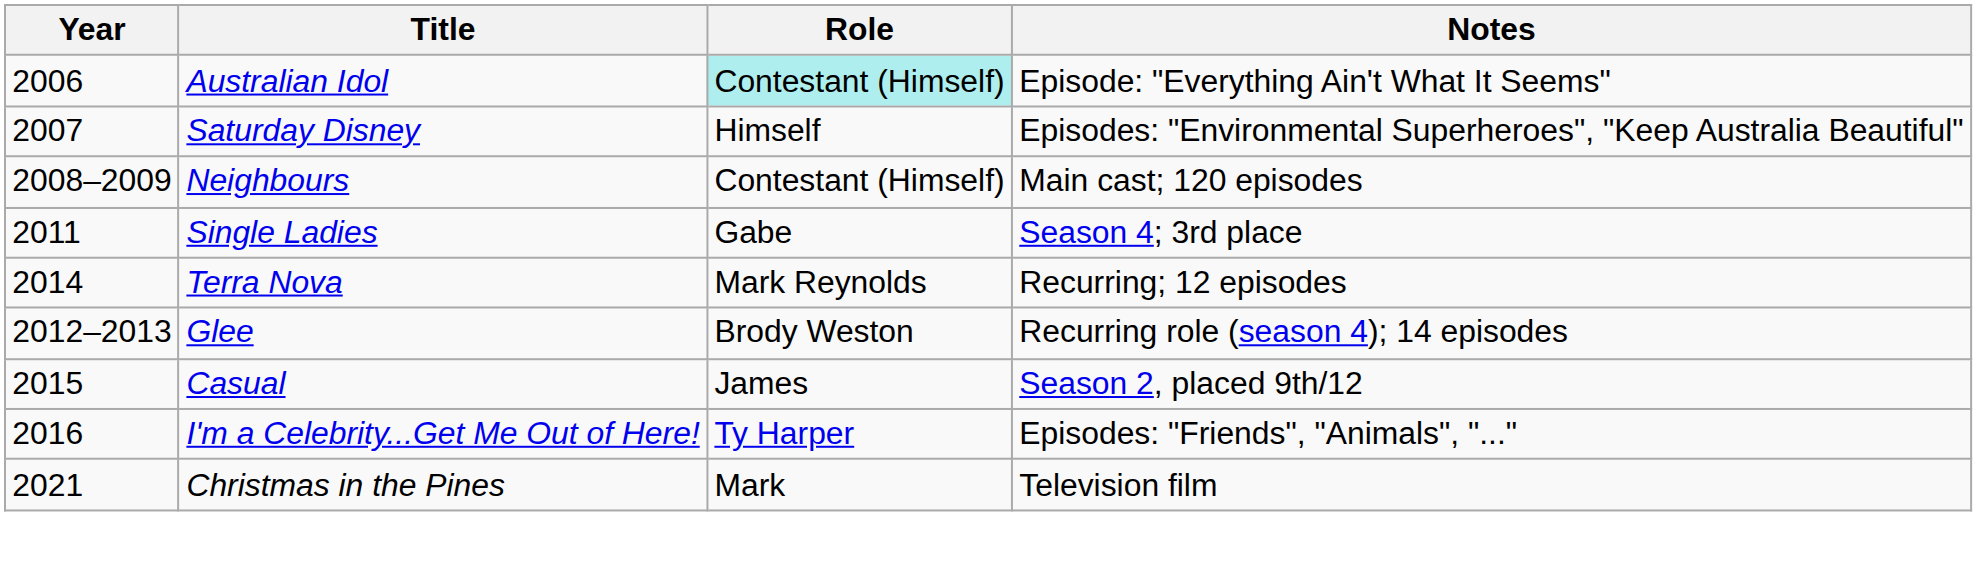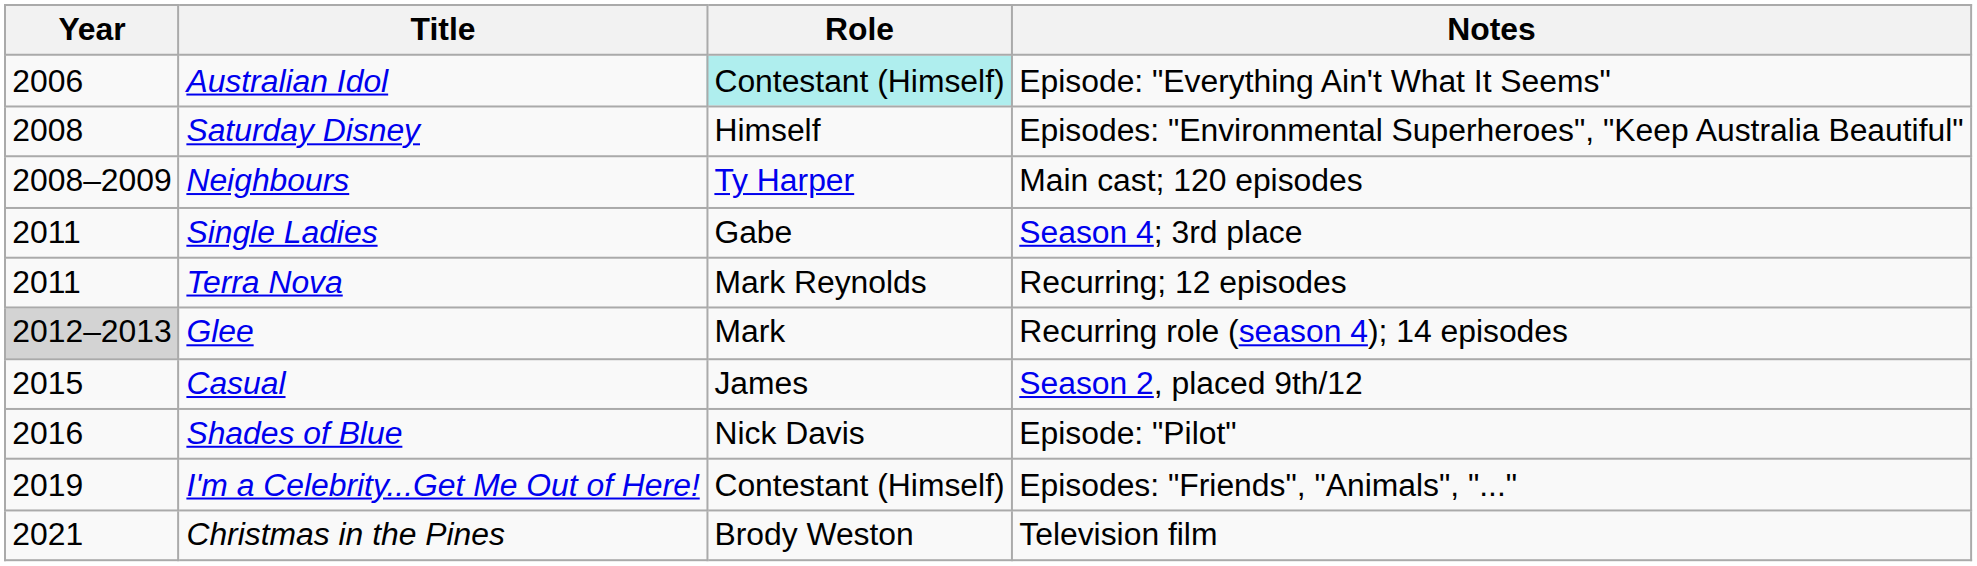 <table class="wikitable sortable">
 <tr>
 <th>Year</th>
 <th>Title</th>
 <th>Role</th>
 <th class="unsortable">Notes</th>
 </tr>
 <tr>
 <td>2006</td>
 <td><em><a href='#'>Australian Idol</a></em></td>
 <td style="background: paleturquoise;">Contestant (Himself)</td>
 <td>Episode: "Everything Ain't What It Seems"</td>
 </tr>
 <tr>
-<td>2007</td>
+<td>2008</td>
 <td><em><a href='#'>Saturday Disney</a></em></td>
 <td>Himself</td>
 <td>Episodes: "Environmental Superheroes", "Keep Australia Beautiful"</td>
 </tr>
 <tr>
 <td>2008–2009</td>
 <td><em><a href='#'>Neighbours</a></em></td>
-<td>Contestant (Himself)</td>
+<td><a href='#'>Ty Harper</a></td>
 <td>Main cast; 120 episodes</td>
 </tr>
 <tr>
 <td>2011</td>
 <td><em><a href='#'>Single Ladies</a></em></td>
 <td>Gabe</td>
 <td><a href='#'>Season 4</a>; 3rd place</td>
 </tr>
 <tr>
-<td>2014</td>
+<td>2011</td>
 <td><em><a href='#'>Terra Nova</a></em></td>
 <td>Mark Reynolds</td>
 <td>Recurring; 12 episodes</td>
 </tr>
 <tr>
-<td>2012–2013</td>
+<td style="background: lightgrey;">2012–2013</td>
 <td><em><a href='#'>Glee</a></em></td>
-<td>Brody Weston</td>
+<td>Mark</td>
 <td>Recurring role (<a href='#'>season 4</a>); 14 episodes</td>
 </tr>
 <tr>
 <td>2015</td>
 <td><em><a href='#'>Casual</a></em></td>
 <td>James</td>
 <td><a href='#'>Season 2</a>, placed 9th/12</td>
 </tr>
 <tr>
 <td>2016</td>
+<td><em><a href='#'>Shades of Blue</a></em></td>
+<td>Nick Davis</td>
+<td>Episode: "Pilot"</td>
+</tr>
+<tr>
+<td>2019</td>
 <td><em><a href='#'>I'm a Celebrity...Get Me Out of Here!</a></em></td>
-<td><a href='#'>Ty Harper</a></td>
+<td>Contestant (Himself)</td>
 <td>Episodes: "Friends", "Animals", "..."</td>
 </tr>
 <tr>
 <td>2021</td>
 <td><em>Christmas in the Pines</em></td>
-<td>Mark</td>
+<td>Brody Weston</td>
 <td>Television film</td>
 </tr>
 </table>
